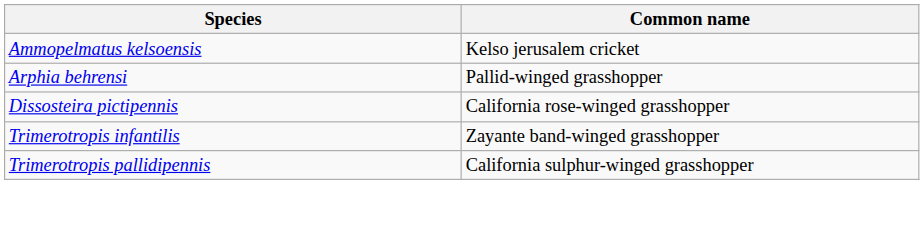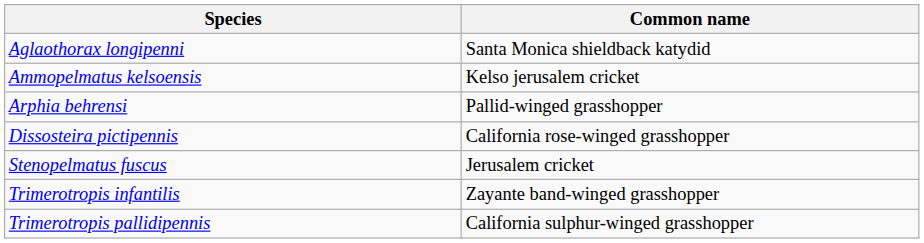 <table width=90% class="wikitable">
 <tr>
 <th width=25%>Species</th>
 <th width=25%>Common name</th>
+</tr>
+<tr>
+<td><em><a href='#'>Aglaothorax longipenni</a></em></td>
+<td>Santa Monica shieldback katydid</td>
 </tr>
 <tr>
 <td><em><a href='#'>Ammopelmatus kelsoensis</a></em></td>
 <td>Kelso jerusalem cricket</td>
 </tr>
 <tr>
 <td><em><a href='#'>Arphia behrensi</a></em></td>
 <td>Pallid-winged grasshopper</td>
 </tr>
 <tr>
 <td><em><a href='#'>Dissosteira pictipennis</a></em></td>
 <td>California rose-winged grasshopper</td>
 </tr>
 <tr>
+<td><em><a href='#'>Stenopelmatus fuscus</a></em></td>
+<td>Jerusalem cricket</td>
+</tr>
+<tr>
 <td><em><a href='#'>Trimerotropis infantilis</a></em></td>
 <td>Zayante band-winged grasshopper</td>
 </tr>
 <tr>
 <td><em><a href='#'>Trimerotropis pallidipennis</a></em></td>
 <td>California sulphur-winged grasshopper</td>
 </tr>
 </table>
